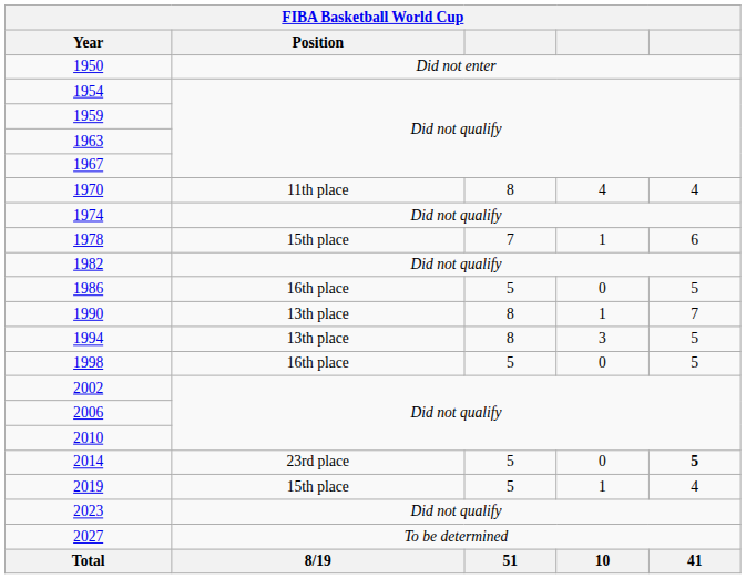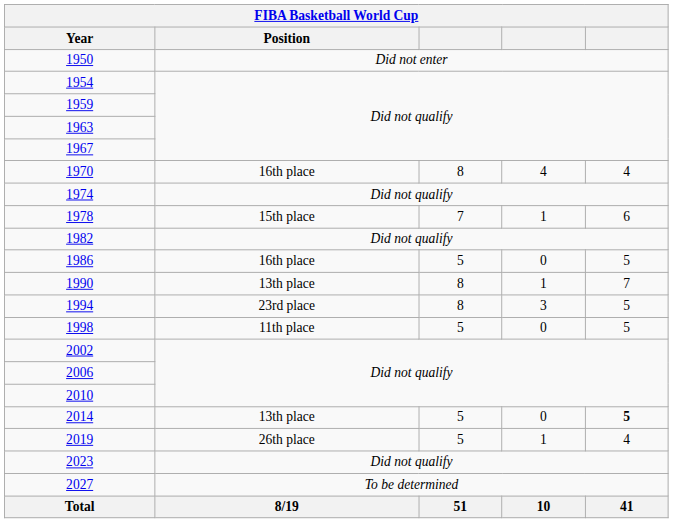 <table class="wikitable" width=80% style="text-align: center;font-size:90%;">
 <tr>
 <th colspan=5><a href='#'>FIBA Basketball World Cup</a></th>
 </tr>
 <tr>
 <th>Year</th>
 <th>Position</th>
 <th></th>
 <th></th>
 <th></th>
 </tr>
 <tr>
 <td> <a href='#'>1950</a></td>
 <td colspan=4><em>Did not enter</em></td>
 </tr>
 <tr>
 <td> <a href='#'>1954</a></td>
 <td colspan=4 rowspan=4><em>Did not qualify</em></td>
 </tr>
 <tr>
 <td> <a href='#'>1959</a></td>
 </tr>
 <tr>
 <td> <a href='#'>1963</a></td>
 </tr>
 <tr>
 <td> <a href='#'>1967</a></td>
 </tr>
 <tr>
 <td> <a href='#'>1970</a></td>
-<td>11th place</td>
+<td>16th place</td>
 <td>8</td>
 <td>4</td>
 <td>4</td>
 </tr>
 <tr>
 <td> <a href='#'>1974</a></td>
 <td colspan=4><em>Did not qualify</em></td>
 </tr>
 <tr>
 <td> <a href='#'>1978</a></td>
 <td>15th place</td>
 <td>7</td>
 <td>1</td>
 <td>6</td>
 </tr>
 <tr>
 <td> <a href='#'>1982</a></td>
 <td colspan=4><em>Did not qualify</em></td>
 </tr>
 <tr>
 <td> <a href='#'>1986</a></td>
 <td>16th place</td>
 <td>5</td>
 <td>0</td>
 <td>5</td>
 </tr>
 <tr>
 <td> <a href='#'>1990</a></td>
 <td>13th place</td>
 <td>8</td>
 <td>1</td>
 <td>7</td>
 </tr>
 <tr>
 <td> <a href='#'>1994</a></td>
-<td>13th place</td>
+<td>23rd place</td>
 <td>8</td>
 <td>3</td>
 <td>5</td>
 </tr>
 <tr>
 <td> <a href='#'>1998</a></td>
-<td>16th place</td>
+<td>11th place</td>
 <td>5</td>
 <td>0</td>
 <td>5</td>
 </tr>
 <tr>
 <td> <a href='#'>2002</a></td>
 <td colspan=4 rowspan=3><em>Did not qualify</em></td>
 </tr>
 <tr>
 <td> <a href='#'>2006</a></td>
 </tr>
 <tr>
 <td> <a href='#'>2010</a></td>
 </tr>
 <tr>
 <td> <a href='#'>2014</a></td>
-<td>23rd place</td>
+<td>13th place</td>
 <td>5</td>
 <td>0</td>
 <td><strong>5</strong></td>
 </tr>
 <tr>
 <td> <a href='#'>2019</a></td>
-<td>15th place</td>
+<td>26th place</td>
 <td>5</td>
 <td>1</td>
 <td>4</td>
 </tr>
 <tr>
 <td> <a href='#'>2023</a></td>
 <td colspan=4><em>Did not qualify</em></td>
 </tr>
 <tr>
 <td> <a href='#'>2027</a></td>
 <td colspan=4><em>To be determined</em></td>
 </tr>
 <tr>
 <th>Total</th>
 <th>8/19</th>
 <th>51</th>
 <th>10</th>
 <th>41</th>
 </tr>
 </table>
